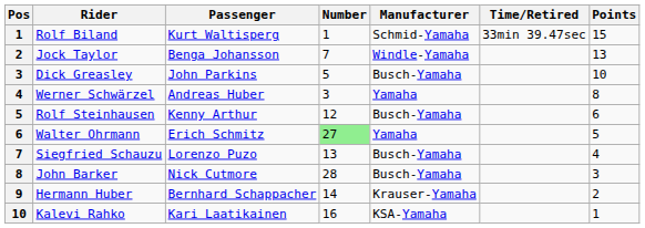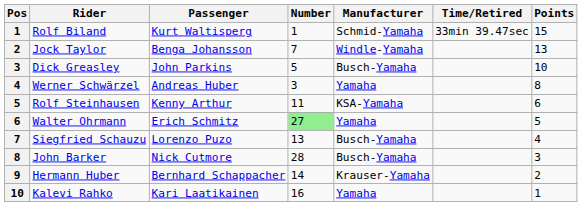 <table class="wikitable" style="font-size: 95%;">
 <tr>
 <th>Pos</th>
 <th>Rider</th>
 <th>Passenger</th>
 <th>Number</th>
 <th>Manufacturer</th>
 <th>Time/Retired</th>
 <th>Points</th>
 </tr>
 <tr>
 <th>1</th>
 <td> <a href='#'>Rolf Biland</a></td>
 <td> <a href='#'>Kurt Waltisperg</a></td>
 <td>1</td>
 <td>Schmid-<a href='#'>Yamaha</a></td>
 <td>33min 39.47sec</td>
 <td>15</td>
 </tr>
 <tr>
 <th>2</th>
 <td> <a href='#'>Jock Taylor</a></td>
 <td> <a href='#'>Benga Johansson</a></td>
 <td>7</td>
 <td><a href='#'>Windle</a>-<a href='#'>Yamaha</a></td>
 <td></td>
 <td>13</td>
 </tr>
 <tr>
 <th>3</th>
 <td> <a href='#'>Dick Greasley</a></td>
 <td> <a href='#'>John Parkins</a></td>
 <td>5</td>
 <td>Busch-<a href='#'>Yamaha</a></td>
 <td></td>
 <td>10</td>
 </tr>
 <tr>
 <th>4</th>
 <td> <a href='#'>Werner Schwärzel</a></td>
 <td> <a href='#'>Andreas Huber</a></td>
 <td>3</td>
 <td><a href='#'>Yamaha</a></td>
 <td></td>
 <td>8</td>
 </tr>
 <tr>
 <th>5</th>
 <td> <a href='#'>Rolf Steinhausen</a></td>
 <td> <a href='#'>Kenny Arthur</a></td>
-<td>12</td>
-<td>Busch-<a href='#'>Yamaha</a></td>
+<td>11</td>
+<td>KSA-<a href='#'>Yamaha</a></td>
 <td></td>
 <td>6</td>
 </tr>
 <tr>
 <th>6</th>
 <td> <a href='#'>Walter Ohrmann</a></td>
 <td> <a href='#'>Erich Schmitz</a></td>
 <td style="background: lightgreen;">27</td>
 <td><a href='#'>Yamaha</a></td>
 <td></td>
 <td>5</td>
 </tr>
 <tr>
 <th>7</th>
 <td> <a href='#'>Siegfried Schauzu</a></td>
 <td> <a href='#'>Lorenzo Puzo</a></td>
 <td>13</td>
 <td>Busch-<a href='#'>Yamaha</a></td>
 <td></td>
 <td>4</td>
 </tr>
 <tr>
 <th>8</th>
 <td> <a href='#'>John Barker</a></td>
 <td> <a href='#'>Nick Cutmore</a></td>
 <td>28</td>
 <td>Busch-<a href='#'>Yamaha</a></td>
 <td></td>
 <td>3</td>
 </tr>
 <tr>
 <th>9</th>
 <td> <a href='#'>Hermann Huber</a></td>
 <td> <a href='#'>Bernhard Schappacher</a></td>
 <td>14</td>
 <td>Krauser-<a href='#'>Yamaha</a></td>
 <td></td>
 <td>2</td>
 </tr>
 <tr>
 <th>10</th>
 <td> <a href='#'>Kalevi Rahko</a></td>
 <td> <a href='#'>Kari Laatikainen</a></td>
 <td>16</td>
-<td>KSA-<a href='#'>Yamaha</a></td>
+<td><a href='#'>Yamaha</a></td>
 <td></td>
 <td>1</td>
 </tr>
 </table>
